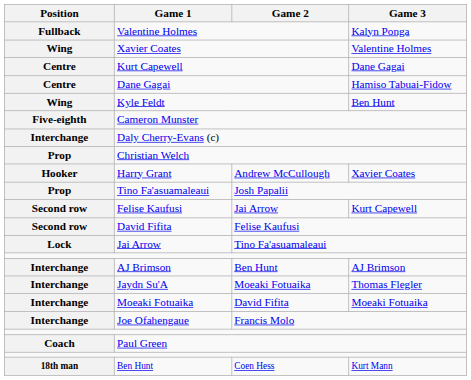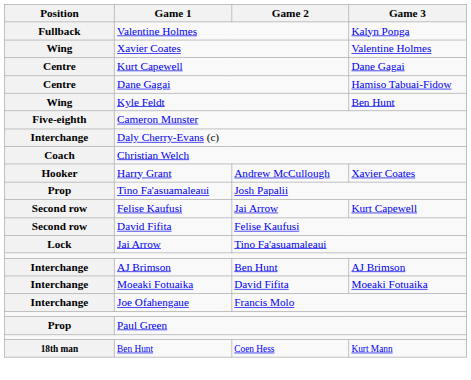 <table class="wikitable">
 <tr>
 <th style="width:150px;">Position</th>
 <th style="width:160px;">Game 1</th>
 <th style="width:160px;">Game 2</th>
 <th style="width:160px;">Game 3</th>
 </tr>
 <tr>
 <th>Fullback</th>
 <td colspan="2"> <a href='#'>Valentine Holmes</a></td>
 <td colspan="1"> <a href='#'>Kalyn Ponga</a></td>
 </tr>
 <tr>
 <th>Wing</th>
 <td colspan="2"> <a href='#'>Xavier Coates</a></td>
 <td colspan="1"> <a href='#'>Valentine Holmes</a></td>
 </tr>
 <tr>
 <th>Centre</th>
 <td colspan="2"> <a href='#'>Kurt Capewell</a></td>
 <td colspan="1"> <a href='#'>Dane Gagai</a></td>
 </tr>
 <tr>
 <th>Centre</th>
 <td colspan="2"> <a href='#'>Dane Gagai</a></td>
 <td colspan="1"> <a href='#'>Hamiso Tabuai-Fidow</a></td>
 </tr>
 <tr>
 <th>Wing</th>
 <td colspan="2"> <a href='#'>Kyle Feldt</a></td>
 <td colspan="1"> <a href='#'>Ben Hunt</a></td>
 </tr>
 <tr>
 <th>Five-eighth</th>
 <td colspan="3"> <a href='#'>Cameron Munster</a></td>
 </tr>
 <tr>
 <th>Interchange</th>
 <td colspan="3"> <a href='#'>Daly Cherry-Evans</a> (c)</td>
 </tr>
 <tr>
-<th>Prop</th>
+<th>Coach</th>
 <td colspan="3"> <a href='#'>Christian Welch</a></td>
 </tr>
 <tr>
 <th>Hooker</th>
 <td colspan="1"> <a href='#'>Harry Grant</a></td>
 <td colspan="1"> <a href='#'>Andrew McCullough</a></td>
 <td colspan="1"> <a href='#'>Xavier Coates</a></td>
 </tr>
 <tr>
 <th>Prop</th>
 <td colspan="1"> <a href='#'>Tino Fa'asuamaleaui</a></td>
 <td colspan="2"> <a href='#'>Josh Papalii</a></td>
 </tr>
 <tr>
 <th>Second row</th>
 <td colspan="1"> <a href='#'>Felise Kaufusi</a></td>
 <td colspan="1"> <a href='#'>Jai Arrow</a></td>
 <td colspan="1"> <a href='#'>Kurt Capewell</a></td>
 </tr>
 <tr>
 <th>Second row</th>
 <td colspan="1"> <a href='#'>David Fifita</a></td>
 <td colspan="2"> <a href='#'>Felise Kaufusi</a></td>
 </tr>
 <tr>
 <th>Lock</th>
 <td colspan="1"> <a href='#'>Jai Arrow</a></td>
 <td colspan="2"> <a href='#'>Tino Fa'asuamaleaui</a></td>
 </tr>
 <tr>
 <td colspan="4"></td>
 </tr>
 <tr>
 <th>Interchange</th>
 <td colspan="1"> <a href='#'>AJ Brimson</a></td>
 <td colspan="1"> <a href='#'>Ben Hunt</a></td>
 <td colspan="1"> <a href='#'>AJ Brimson</a></td>
 </tr>
 <tr>
 <th>Interchange</th>
-<td colspan="1"> <a href='#'>Jaydn Su'A</a></td>
-<td colspan="1"> <a href='#'>Moeaki Fotuaika</a></td>
-<td colspan="1"> <a href='#'>Thomas Flegler</a></td>
-</tr>
-<tr>
-<th>Interchange</th>
 <td colspan="1"> <a href='#'>Moeaki Fotuaika</a></td>
 <td colspan="1"> <a href='#'>David Fifita</a></td>
 <td colspan="1"> <a href='#'>Moeaki Fotuaika</a></td>
 </tr>
 <tr>
 <th>Interchange</th>
 <td colspan="1"> <a href='#'>Joe Ofahengaue</a></td>
 <td colspan="2"> <a href='#'>Francis Molo</a></td>
 </tr>
 <tr>
 <td colspan="4"></td>
 </tr>
 <tr>
-<th>Coach</th>
+<th>Prop</th>
 <td colspan="3"> <a href='#'>Paul Green</a></td>
 </tr>
 <tr>
 <td colspan="4"></td>
 </tr>
 <tr>
 <th><small>18th man</small></th>
 <td colspan="1"> <small><a href='#'>Ben Hunt</a></small></td>
 <td colspan="1"> <small><a href='#'>Coen Hess</a></small></td>
 <td colspan="1"> <small><a href='#'>Kurt Mann</a></small></td>
 </tr>
 </table>
